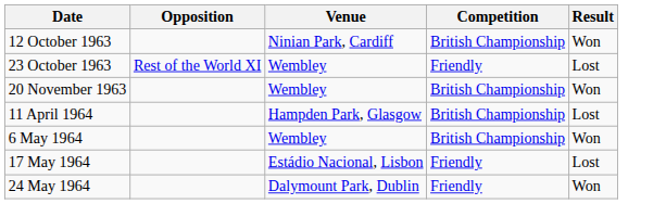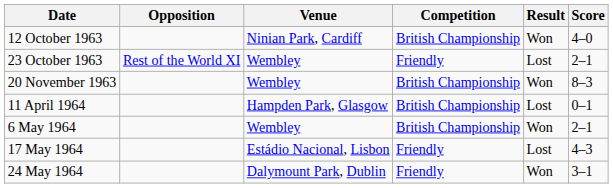 <table class="wikitable">
 <tr>
 <th>Date</th>
 <th>Opposition</th>
 <th>Venue</th>
 <th>Competition</th>
 <th>Result</th>
+<th>Score</th>
 </tr>
 <tr>
 <td>12 October 1963</td>
 <td></td>
 <td><a href='#'>Ninian Park</a>, <a href='#'>Cardiff</a></td>
 <td><a href='#'>British Championship</a></td>
 <td>Won</td>
+<td>4–0</td>
 </tr>
 <tr>
 <td>23 October 1963</td>
 <td><a href='#'>Rest of the World XI</a></td>
 <td><a href='#'>Wembley</a></td>
 <td><a href='#'>Friendly</a></td>
 <td>Lost</td>
+<td>2–1</td>
 </tr>
 <tr>
 <td>20 November 1963</td>
 <td></td>
 <td><a href='#'>Wembley</a></td>
 <td><a href='#'>British Championship</a></td>
 <td>Won</td>
+<td>8–3</td>
 </tr>
 <tr>
 <td>11 April 1964</td>
 <td></td>
 <td><a href='#'>Hampden Park</a>, <a href='#'>Glasgow</a></td>
 <td><a href='#'>British Championship</a></td>
 <td>Lost</td>
+<td>0–1</td>
 </tr>
 <tr>
 <td>6 May 1964</td>
 <td></td>
 <td><a href='#'>Wembley</a></td>
 <td><a href='#'>British Championship</a></td>
 <td>Won</td>
+<td>2–1</td>
 </tr>
 <tr>
 <td>17 May 1964</td>
 <td></td>
 <td><a href='#'>Estádio Nacional</a>, <a href='#'>Lisbon</a></td>
 <td><a href='#'>Friendly</a></td>
 <td>Lost</td>
+<td>4–3</td>
 </tr>
 <tr>
 <td>24 May 1964</td>
 <td></td>
 <td><a href='#'>Dalymount Park</a>, <a href='#'>Dublin</a></td>
 <td><a href='#'>Friendly</a></td>
 <td>Won</td>
+<td>3–1</td>
 </tr>
 </table>
